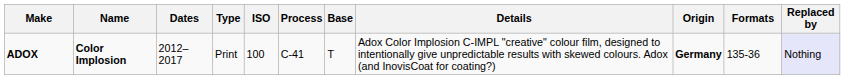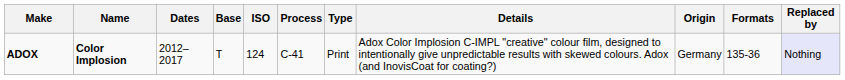 <table class="wikitable">
 <tr>
 <th scope="col" style="width: 100px;">Make</th>
 <th scope="col" style="width: 120px;">Name</th>
 <th scope="col" style="width: 80px;">Dates</th>
-<th scope="col" style="width: 40px;">Type</th>
+<th scope="col" style="width: 30px;">Base</th>
 <th scope="col" style="width: 45px;">ISO</th>
 <th scope="col" style="width: 40px;">Process</th>
-<th scope="col" style="width: 30px;">Base</th>
+<th scope="col" style="width: 40px;">Type</th>
 <th scope="col" style="width: 500px;">Details</th>
 <th scope="col" style="width: 60px;">Origin</th>
 <th scope="col" style="width: 80px;">Formats</th>
 <th scope="col" style="width: 80px;">Replaced by</th>
 </tr>
 <tr>
 <td><strong>ADOX</strong></td>
 <td><strong>Color Implosion</strong></td>
 <td>2012–2017</td>
+<td>T</td>
+<td>124</td>
+<td>C-41</td>
 <td>Print</td>
-<td>100</td>
-<td>C-41</td>
-<td>T</td>
 <td>Adox Color Implosion C-IMPL  "creative" colour film, designed to intentionally give unpredictable results with skewed colours. Adox (and InovisCoat for coating?)</td>
-<td><strong>Germany</strong></td>
+<td>Germany</td>
 <td>135-36</td>
 <td style="background: lavender;">Nothing</td>
 </tr>
 </table>
